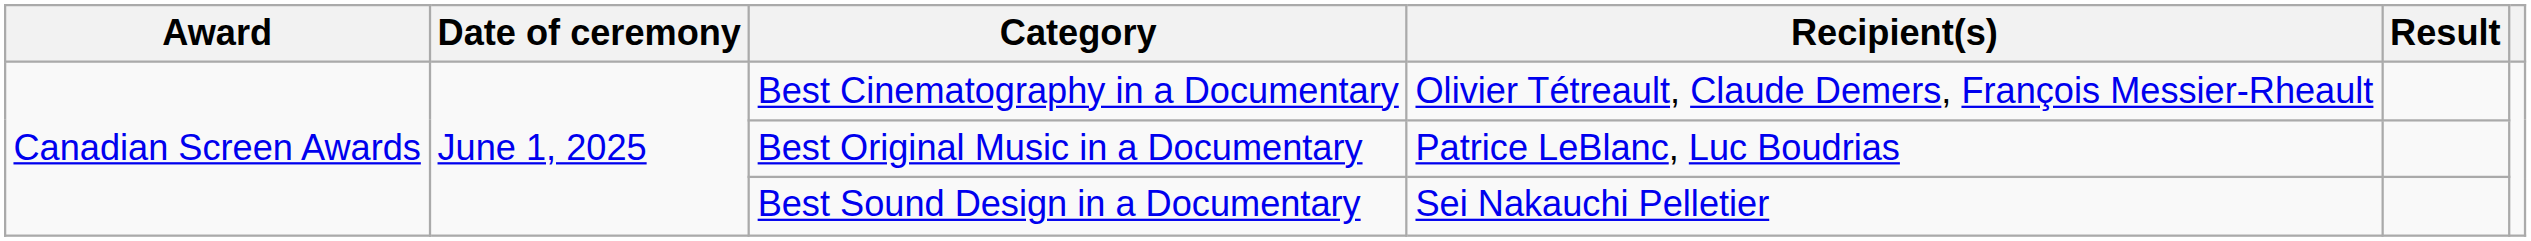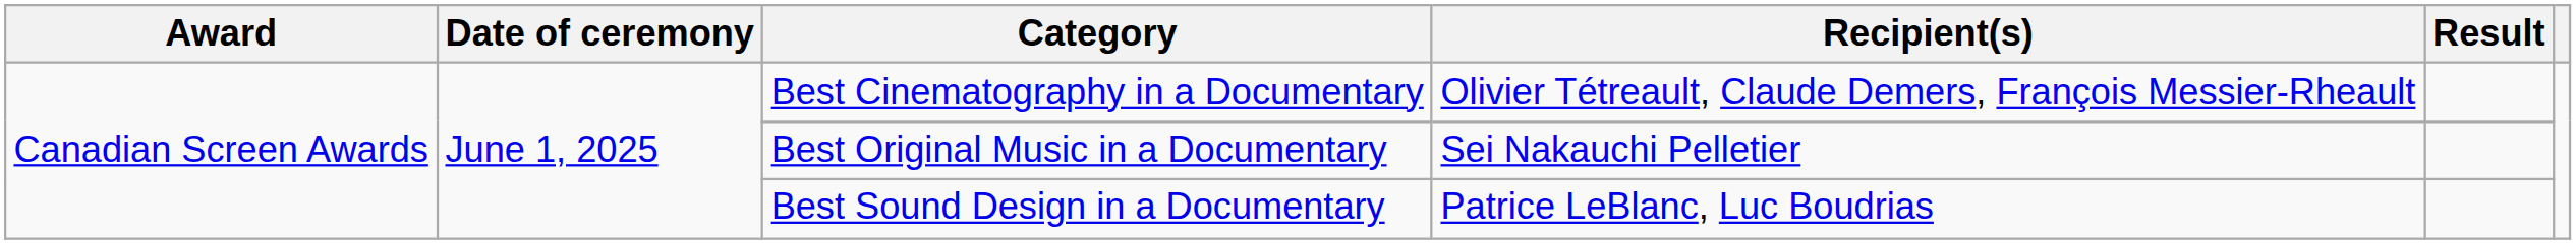 <table class="wikitable sortable plainrowheaders">
 <tr>
 <th scope="col">Award</th>
 <th scope="col">Date of ceremony</th>
 <th scope="col">Category</th>
 <th scope="col">Recipient(s)</th>
 <th scope="col">Result</th>
 <th scope="col" class="unsortable"></th>
 </tr>
 <tr>
 <td rowspan=3><a href='#'>Canadian Screen Awards</a></td>
 <td rowspan=3><a href='#'>June 1, 2025</a></td>
 <td><a href='#'>Best Cinematography in a Documentary</a></td>
 <td><a href='#'>Olivier Tétreault</a>, <a href='#'>Claude Demers</a>, <a href='#'>François Messier-Rheault</a></td>
 <td></td>
 <td rowspan=3></td>
 </tr>
 <tr>
 <td><a href='#'>Best Original Music in a Documentary</a></td>
-<td><a href='#'>Patrice LeBlanc</a>, <a href='#'>Luc Boudrias</a></td>
+<td><a href='#'>Sei Nakauchi Pelletier</a></td>
 <td></td>
 </tr>
 <tr>
 <td><a href='#'>Best Sound Design in a Documentary</a></td>
-<td><a href='#'>Sei Nakauchi Pelletier</a></td>
+<td><a href='#'>Patrice LeBlanc</a>, <a href='#'>Luc Boudrias</a></td>
 <td></td>
 </tr>
 </table>
